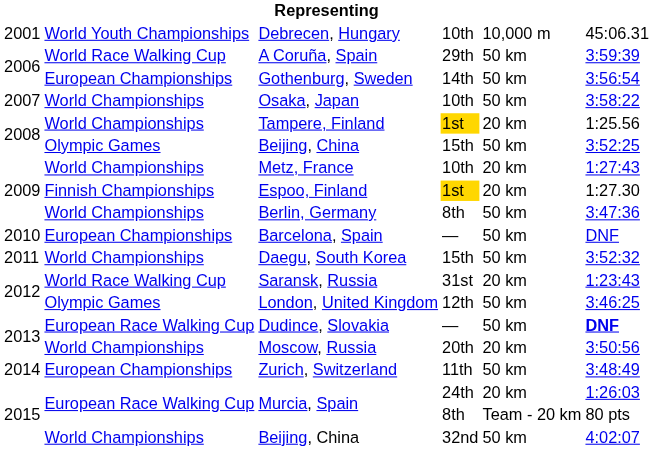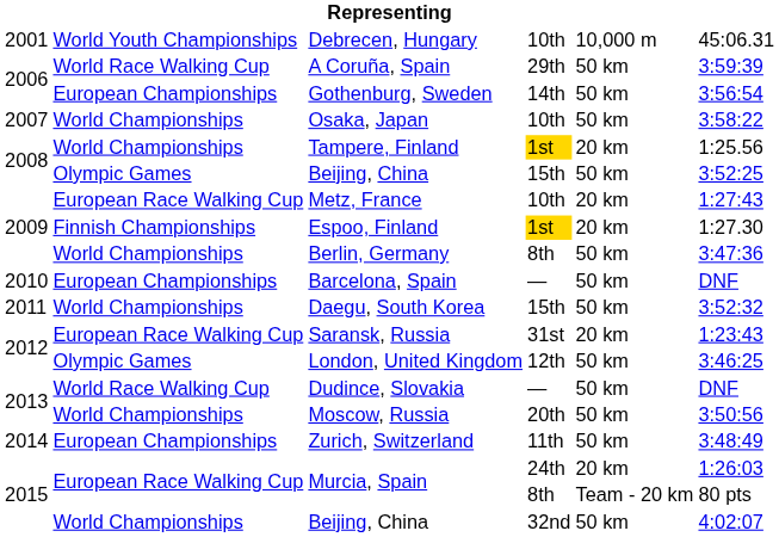 <table>
 <tr>
 <th colspan="6">Representing </th>
 </tr>
 <tr>
 <td>2001</td>
 <td><a href='#'>World Youth Championships</a></td>
 <td><a href='#'>Debrecen</a>, <a href='#'>Hungary</a></td>
 <td>10th</td>
 <td>10,000 m</td>
 <td>45:06.31</td>
 </tr>
 <tr>
 <td rowspan=2>2006</td>
 <td><a href='#'>World Race Walking Cup</a></td>
 <td><a href='#'>A Coruña</a>, <a href='#'>Spain</a></td>
 <td>29th</td>
 <td>50 km</td>
 <td><a href='#'>3:59:39</a></td>
 </tr>
 <tr>
 <td><a href='#'>European Championships</a></td>
 <td><a href='#'>Gothenburg</a>, <a href='#'>Sweden</a></td>
 <td>14th</td>
 <td>50 km</td>
 <td><a href='#'>3:56:54</a></td>
 </tr>
 <tr>
 <td>2007</td>
 <td><a href='#'>World Championships</a></td>
 <td><a href='#'>Osaka</a>, <a href='#'>Japan</a></td>
 <td>10th</td>
 <td>50 km</td>
 <td><a href='#'>3:58:22</a></td>
 </tr>
 <tr>
 <td rowspan=2>2008</td>
 <td><a href='#'>World Championships</a></td>
 <td><a href='#'>Tampere, Finland</a></td>
 <td bgcolor="gold">1st</td>
 <td>20 km</td>
 <td>1:25.56</td>
 </tr>
 <tr>
 <td><a href='#'>Olympic Games</a></td>
 <td><a href='#'>Beijing</a>, <a href='#'>China</a></td>
 <td>15th</td>
 <td>50 km</td>
 <td><a href='#'>3:52:25</a></td>
 </tr>
 <tr>
 <td rowspan=3>2009</td>
-<td><a href='#'>World Championships</a></td>
+<td><a href='#'>European Race Walking Cup</a></td>
 <td><a href='#'>Metz, France</a></td>
 <td>10th</td>
 <td>20 km</td>
 <td><a href='#'>1:27:43</a></td>
 </tr>
 <tr>
 <td><a href='#'>Finnish Championships</a></td>
 <td><a href='#'>Espoo, Finland</a></td>
 <td bgcolor="gold">1st</td>
 <td>20 km</td>
 <td>1:27.30</td>
 </tr>
 <tr>
 <td><a href='#'>World Championships</a></td>
 <td><a href='#'>Berlin, Germany</a></td>
 <td>8th</td>
 <td>50 km</td>
 <td><a href='#'>3:47:36</a></td>
 </tr>
 <tr>
 <td>2010</td>
 <td><a href='#'>European Championships</a></td>
 <td><a href='#'>Barcelona</a>, <a href='#'>Spain</a></td>
 <td>—</td>
 <td>50 km</td>
 <td><a href='#'>DNF</a></td>
 </tr>
 <tr>
 <td>2011</td>
 <td><a href='#'>World Championships</a></td>
 <td><a href='#'>Daegu</a>, <a href='#'>South Korea</a></td>
 <td>15th</td>
 <td>50 km</td>
 <td><a href='#'>3:52:32</a></td>
 </tr>
 <tr>
 <td rowspan=2>2012</td>
-<td><a href='#'>World Race Walking Cup</a></td>
+<td><a href='#'>European Race Walking Cup</a></td>
 <td><a href='#'>Saransk</a>, <a href='#'>Russia</a></td>
 <td>31st</td>
 <td>20 km</td>
 <td><a href='#'>1:23:43</a></td>
 </tr>
 <tr>
 <td><a href='#'>Olympic Games</a></td>
 <td><a href='#'>London</a>, <a href='#'>United Kingdom</a></td>
 <td>12th</td>
 <td>50 km</td>
 <td><a href='#'>3:46:25</a></td>
 </tr>
 <tr>
 <td rowspan=2>2013</td>
-<td><a href='#'>European Race Walking Cup</a></td>
+<td><a href='#'>World Race Walking Cup</a></td>
 <td><a href='#'>Dudince</a>, <a href='#'>Slovakia</a></td>
 <td>—</td>
 <td>50 km</td>
-<td><strong><a href='#'>DNF</a></strong></td>
+<td><a href='#'>DNF</a></td>
 </tr>
 <tr>
 <td><a href='#'>World Championships</a></td>
 <td><a href='#'>Moscow</a>, <a href='#'>Russia</a></td>
 <td>20th</td>
-<td>20 km</td>
+<td>50 km</td>
 <td><a href='#'>3:50:56</a></td>
 </tr>
 <tr>
 <td>2014</td>
 <td><a href='#'>European Championships</a></td>
 <td><a href='#'>Zurich</a>, <a href='#'>Switzerland</a></td>
 <td>11th</td>
 <td>50 km</td>
 <td><a href='#'>3:48:49</a></td>
 </tr>
 <tr>
 <td rowspan=3>2015</td>
 <td rowspan=2><a href='#'>European Race Walking Cup</a></td>
 <td rowspan=2><a href='#'>Murcia</a>, <a href='#'>Spain</a></td>
 <td>24th</td>
 <td>20 km</td>
 <td><a href='#'>1:26:03</a></td>
 </tr>
 <tr>
 <td>8th</td>
 <td>Team - 20 km</td>
 <td>80 pts</td>
 </tr>
 <tr>
 <td><a href='#'>World Championships</a></td>
 <td><a href='#'>Beijing</a>, China</td>
 <td>32nd</td>
 <td>50 km</td>
 <td><a href='#'>4:02:07</a></td>
 </tr>
 </table>
